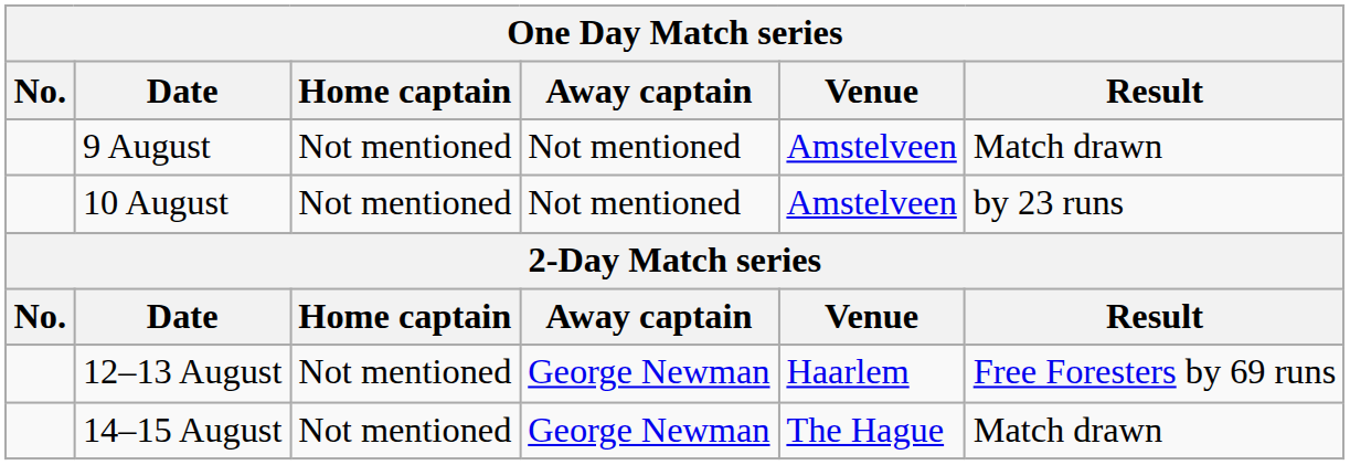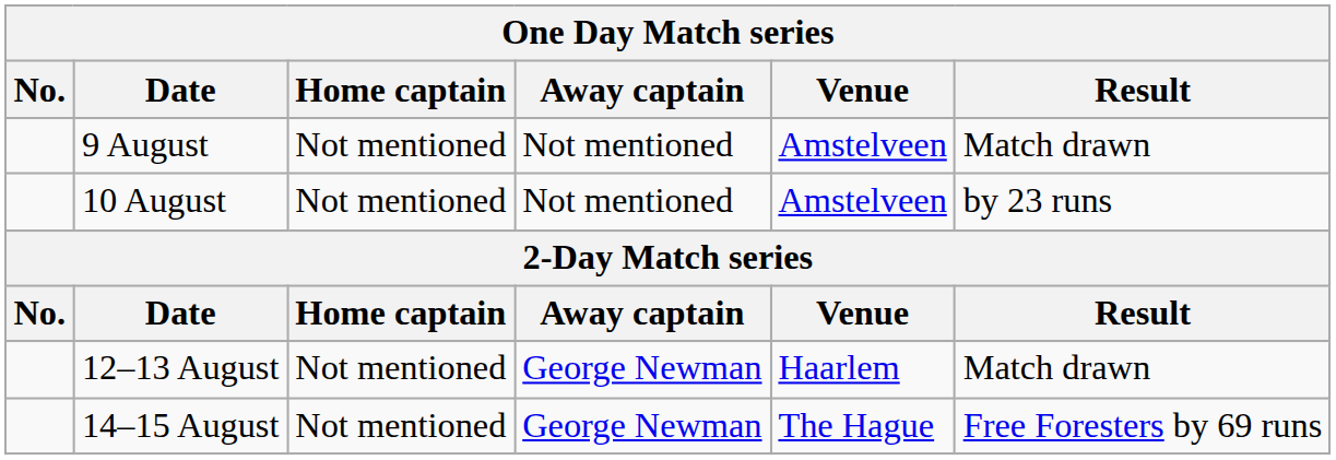 <table class="wikitable">
 <tr>
 <th colspan="9">One Day Match series</th>
 </tr>
 <tr>
 <th>No.</th>
 <th>Date</th>
 <th>Home captain</th>
 <th>Away captain</th>
 <th>Venue</th>
 <th>Result</th>
 </tr>
 <tr>
 <td></td>
 <td>9 August</td>
 <td>Not mentioned</td>
 <td>Not mentioned</td>
 <td><a href='#'>Amstelveen</a></td>
 <td>Match drawn</td>
 </tr>
 <tr>
 <td></td>
 <td>10 August</td>
 <td>Not mentioned</td>
 <td>Not mentioned</td>
 <td><a href='#'>Amstelveen</a></td>
 <td> by 23 runs</td>
 </tr>
 <tr>
 <th colspan="9">2-Day Match series</th>
 </tr>
 <tr>
 <th>No.</th>
 <th>Date</th>
 <th>Home captain</th>
 <th>Away captain</th>
 <th>Venue</th>
 <th>Result</th>
 </tr>
 <tr>
 <td></td>
 <td>12–13 August</td>
 <td>Not mentioned</td>
 <td><a href='#'>George Newman</a></td>
 <td><a href='#'>Haarlem</a></td>
-<td><a href='#'>Free Foresters</a> by 69 runs</td>
+<td>Match drawn</td>
 </tr>
 <tr>
 <td></td>
 <td>14–15 August</td>
 <td>Not mentioned</td>
 <td><a href='#'>George Newman</a></td>
 <td><a href='#'>The Hague</a></td>
-<td>Match drawn</td>
+<td><a href='#'>Free Foresters</a> by 69 runs</td>
 </tr>
 </table>
